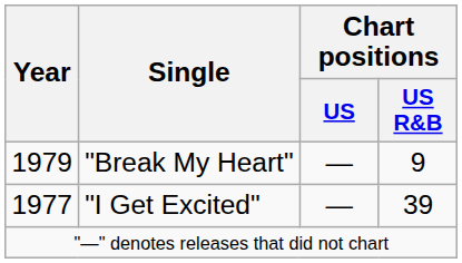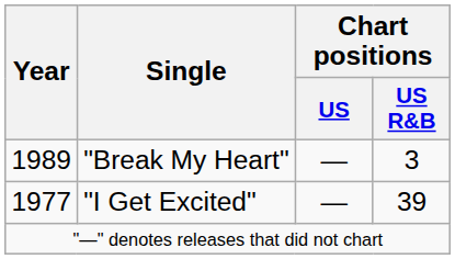 <table class="wikitable" style="text-align:center;">
 <tr>
 <th rowspan="2">Year</th>
 <th rowspan="2">Single</th>
 <th colspan="2">Chart positions</th>
 </tr>
 <tr style="font-size:smaller;">
 <th width="40"><a href='#'>US</a></th>
 <th width="40"><a href='#'>US<br>R&B</a></th>
 </tr>
 <tr>
-<td>1979</td>
+<td>1989</td>
 <td align="left">"Break My Heart"</td>
 <td>—</td>
-<td>9</td>
+<td>3</td>
 </tr>
 <tr>
 <td>1977</td>
 <td align="left">"I Get Excited"</td>
 <td>—</td>
 <td>39</td>
 </tr>
 <tr>
 <td align="center" colspan="6" style="font-size:8pt">"—" denotes releases that did not chart</td>
 </tr>
 </table>
